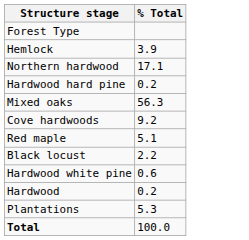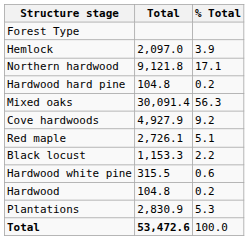 <table class="wikitable">
 <tr>
 <th>Structure stage</th>
+<th>Total</th>
 <th>% Total</th>
 </tr>
 <tr>
 <td>Forest Type</td>
 <td></td>
+<td></td>
 </tr>
 <tr>
 <td>Hemlock</td>
+<td>2,097.0</td>
 <td>3.9</td>
 </tr>
 <tr>
 <td>Northern hardwood</td>
+<td>9,121.8</td>
 <td>17.1</td>
 </tr>
 <tr>
 <td>Hardwood hard pine</td>
+<td>104.8</td>
 <td>0.2</td>
 </tr>
 <tr>
 <td>Mixed oaks</td>
+<td>30,091.4</td>
 <td>56.3</td>
 </tr>
 <tr>
 <td>Cove hardwoods</td>
+<td>4,927.9</td>
 <td>9.2</td>
 </tr>
 <tr>
 <td>Red maple</td>
+<td>2,726.1</td>
 <td>5.1</td>
 </tr>
 <tr>
 <td>Black locust</td>
+<td>1,153.3</td>
 <td>2.2</td>
 </tr>
 <tr>
 <td>Hardwood white pine</td>
+<td>315.5</td>
 <td>0.6</td>
 </tr>
 <tr>
 <td>Hardwood</td>
+<td>104.8</td>
 <td>0.2</td>
 </tr>
 <tr>
 <td>Plantations</td>
+<td>2,830.9</td>
 <td>5.3</td>
 </tr>
 <tr>
 <td><strong>Total</strong></td>
+<td><strong>53,472.6</strong></td>
 <td>100.0</td>
 </tr>
 </table>
